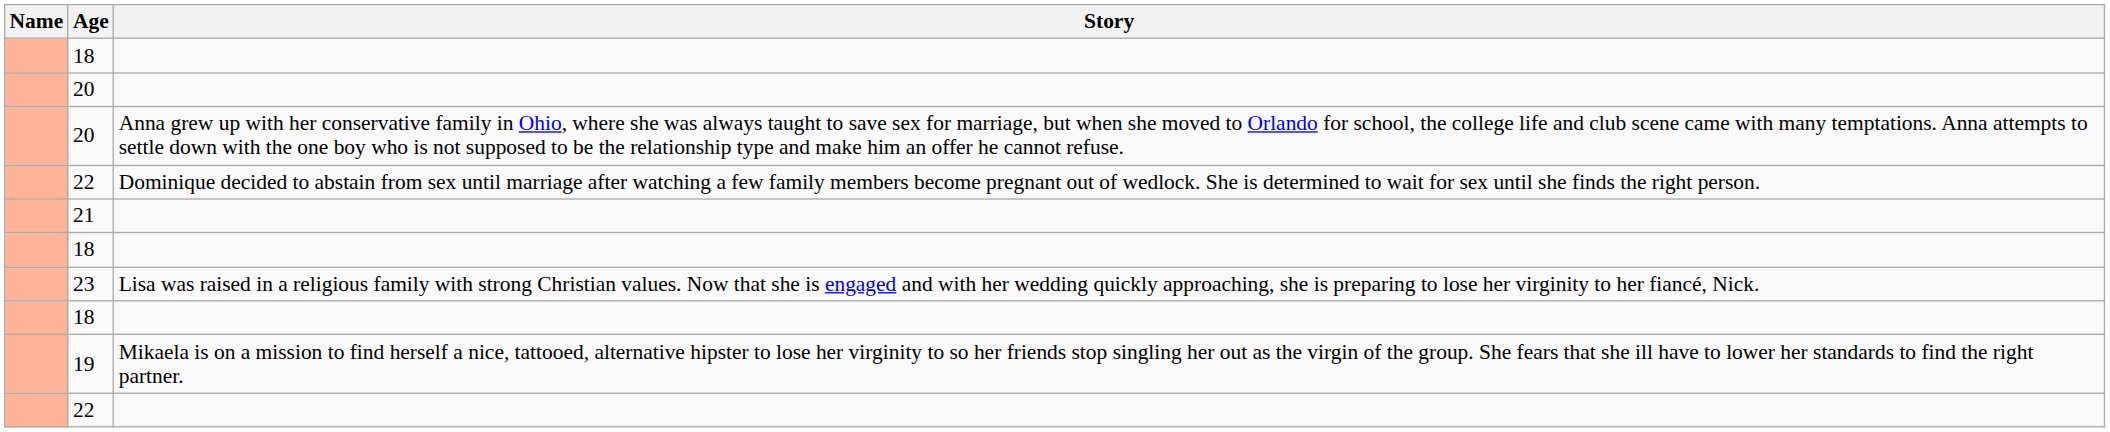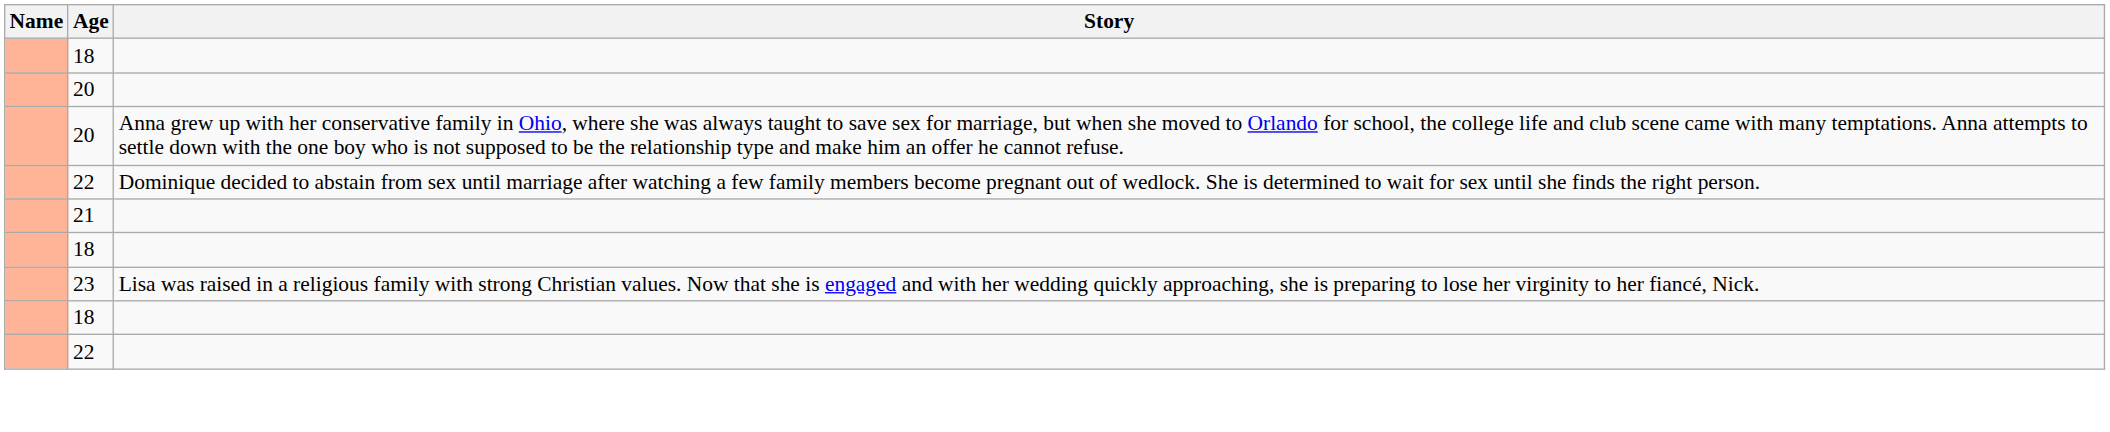 <table class="wikitable">
 <tr>
 <th>Name</th>
 <th>Age</th>
 <th>Story</th>
 </tr>
 <tr>
 <td bgcolor= #FFB498><strong></strong><br><strong></strong></td>
 <td>18</td>
 <td></td>
 </tr>
 <tr>
 <td bgcolor="FFB498"><strong></strong><br><strong></strong></td>
 <td>20</td>
 <td></td>
 </tr>
 <tr>
 <td bgcolor="FFB498"><strong></strong><br><strong></strong></td>
 <td>20</td>
 <td>Anna grew up with her conservative family in <a href='#'>Ohio</a>, where she was always taught to save sex for marriage, but when she moved to <a href='#'>Orlando</a> for school, the college life and club scene came with many temptations. Anna attempts to settle down with the one boy who is not supposed to be the relationship type and make him an offer he cannot refuse.</td>
 </tr>
 <tr>
 <td bgcolor="FFB498"><strong></strong><br><strong></strong></td>
 <td>22</td>
 <td>Dominique decided to abstain from sex until marriage after watching a few family members become pregnant out of wedlock. She is determined to wait for sex until she finds the right person.</td>
 </tr>
 <tr>
 <td bgcolor="FFB498"><strong></strong><br><strong></strong></td>
 <td>21</td>
 <td></td>
 </tr>
 <tr>
 <td bgcolor="FFB498"><strong></strong><br><strong></strong></td>
 <td>18</td>
 <td></td>
 </tr>
 <tr>
 <td bgcolor="FFB498"><strong></strong><br><strong></strong></td>
 <td>23</td>
 <td>Lisa was raised in a religious family with strong Christian values. Now that she is <a href='#'>engaged</a> and with her wedding quickly approaching, she is preparing to lose her virginity to her fiancé, Nick.</td>
 </tr>
 <tr>
 <td bgcolor="FFB498"><strong></strong><br><strong></strong></td>
 <td>18</td>
 <td></td>
 </tr>
 <tr>
 <td bgcolor="FFB498"><strong></strong><br><strong></strong></td>
-<td>19</td>
-<td>Mikaela is on a mission to find herself a nice, tattooed, alternative hipster to lose her virginity to so her friends stop singling her out as the virgin of the group. She fears that she ill have to lower her standards to find the right partner.</td>
-</tr>
-<tr>
-<td bgcolor="FFB498"><strong></strong><br><strong></strong></td>
 <td>22</td>
 <td></td>
 </tr>
 </table>
